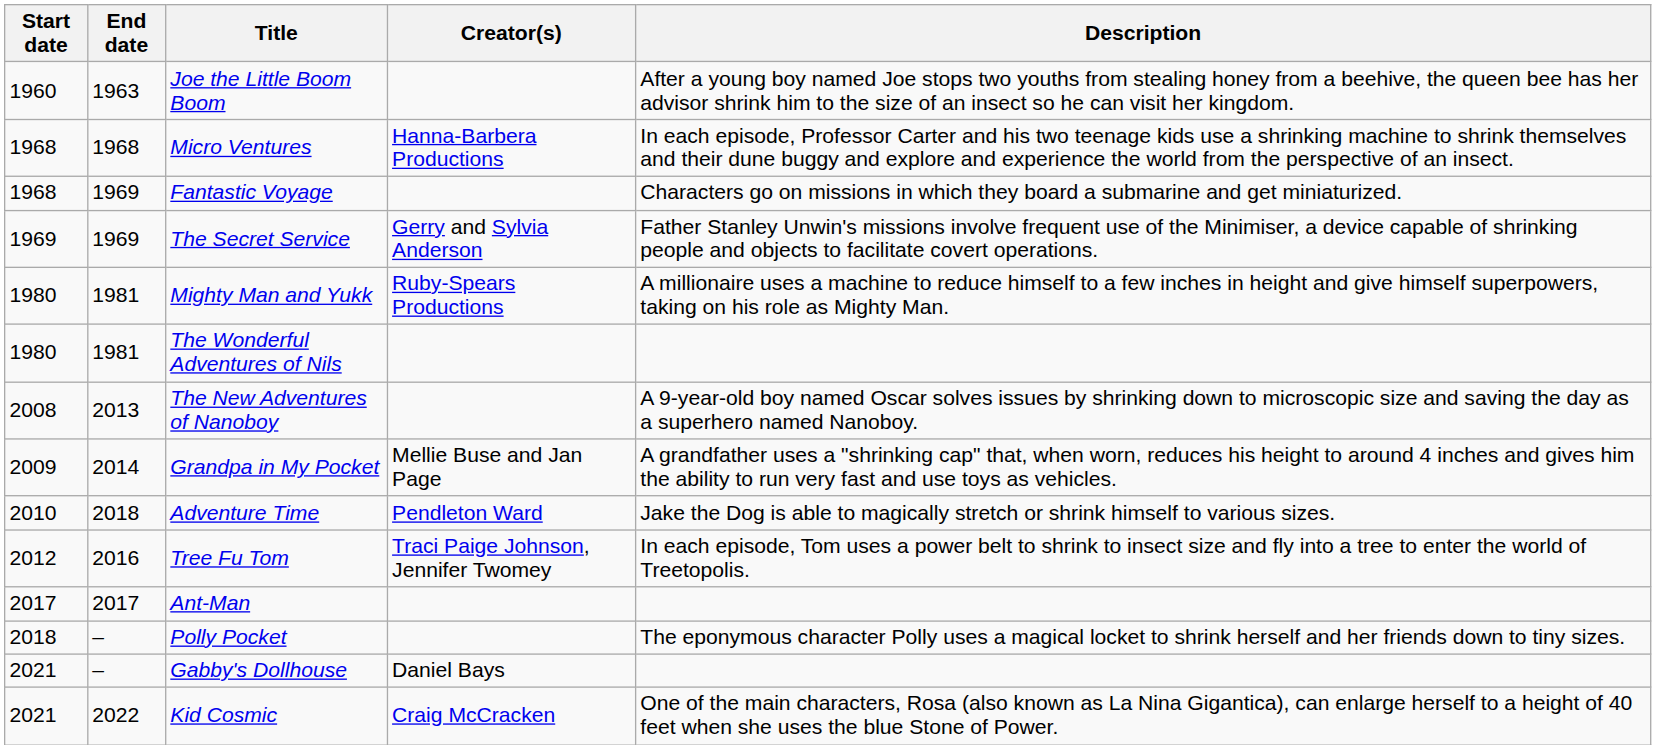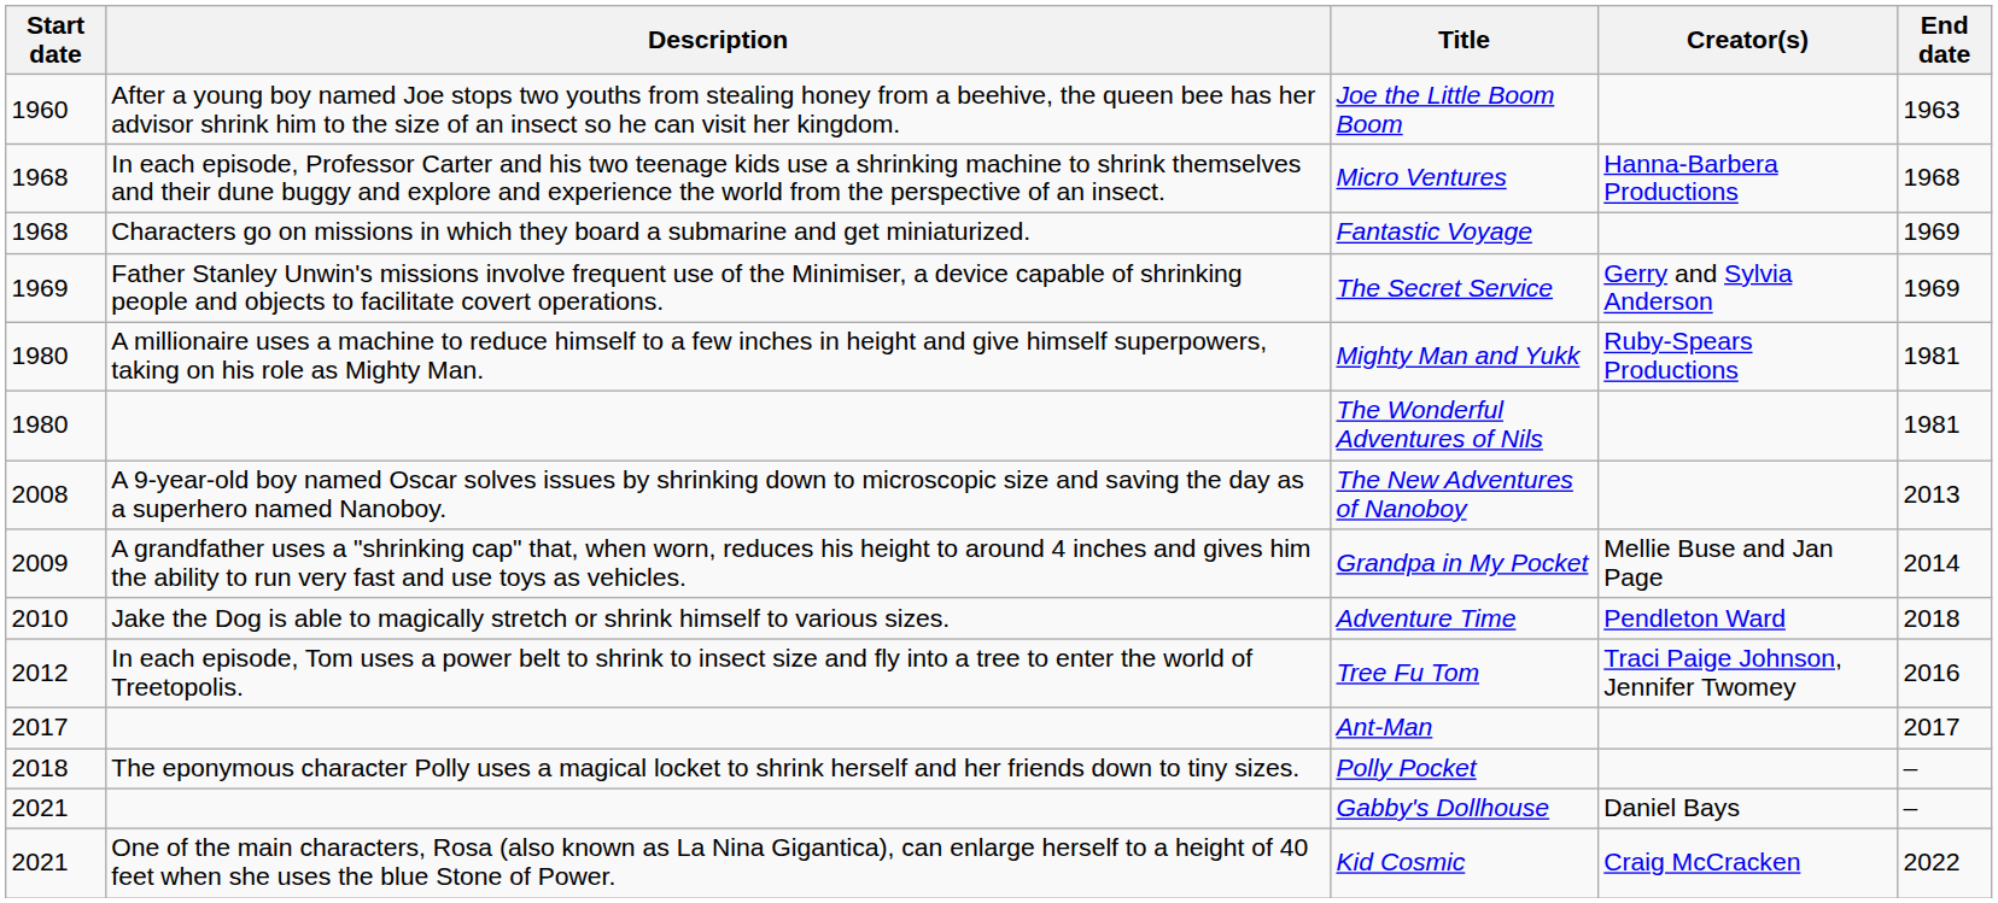 <table class="wikitable">
 <tr>
 <th>Start date</th>
-<th>End date</th>
+<th>Description</th>
 <th>Title</th>
 <th>Creator(s)</th>
-<th>Description</th>
+<th>End date</th>
 </tr>
 <tr>
 <td>1960</td>
-<td>1963</td>
+<td>After a young boy named Joe stops two youths from stealing honey from a beehive, the queen bee has her advisor shrink him to the size of an insect so he can visit her kingdom.</td>
 <td><em><a href='#'>Joe the Little Boom Boom</a></em></td>
 <td></td>
-<td>After a young boy named Joe stops two youths from stealing honey from a beehive, the queen bee has her advisor shrink him to the size of an insect so he can visit her kingdom.</td>
+<td>1963</td>
 </tr>
 <tr>
 <td>1968</td>
-<td>1968</td>
+<td>In each episode, Professor Carter and his two teenage kids use a shrinking machine to shrink themselves and their dune buggy and explore and experience the world from the perspective of an insect.</td>
 <td><em><a href='#'>Micro Ventures</a></em></td>
 <td><a href='#'>Hanna-Barbera Productions</a></td>
-<td>In each episode, Professor Carter and his two teenage kids use a shrinking machine to shrink themselves and their dune buggy and explore and experience the world from the perspective of an insect.</td>
+<td>1968</td>
 </tr>
 <tr>
 <td>1968</td>
-<td>1969</td>
+<td>Characters go on missions in which they board a submarine and get miniaturized.</td>
 <td><em><a href='#'>Fantastic Voyage</a></em></td>
 <td></td>
-<td>Characters go on missions in which they board a submarine and get miniaturized.</td>
+<td>1969</td>
 </tr>
 <tr>
 <td>1969</td>
-<td>1969</td>
+<td>Father Stanley Unwin's missions involve frequent use of the Minimiser, a device capable of shrinking people and objects to facilitate covert operations.</td>
 <td><em><a href='#'>The Secret Service</a></em></td>
 <td><a href='#'>Gerry</a> and <a href='#'>Sylvia Anderson</a></td>
-<td>Father Stanley Unwin's missions involve frequent use of the Minimiser, a device capable of shrinking people and objects to facilitate covert operations.</td>
+<td>1969</td>
 </tr>
 <tr>
 <td>1980</td>
-<td>1981</td>
+<td>A millionaire uses a machine to reduce himself to a few inches in height and give himself superpowers, taking on his role as Mighty Man.</td>
 <td><em><a href='#'>Mighty Man and Yukk</a></em></td>
 <td><a href='#'>Ruby-Spears Productions</a></td>
-<td>A millionaire uses a machine to reduce himself to a few inches in height and give himself superpowers, taking on his role as Mighty Man.</td>
+<td>1981</td>
 </tr>
 <tr>
 <td>1980</td>
-<td>1981</td>
+<td></td>
 <td><em><a href='#'>The Wonderful Adventures of Nils</a></em></td>
 <td></td>
-<td></td>
+<td>1981</td>
 </tr>
 <tr>
 <td>2008</td>
-<td>2013</td>
+<td>A 9-year-old boy named Oscar solves issues by shrinking down to microscopic size and saving the day as a superhero named Nanoboy.</td>
 <td><em><a href='#'>The New Adventures of Nanoboy</a></em></td>
 <td></td>
-<td>A 9-year-old boy named Oscar solves issues by shrinking down to microscopic size and saving the day as a superhero named Nanoboy.</td>
+<td>2013</td>
 </tr>
 <tr>
 <td>2009</td>
-<td>2014</td>
+<td>A grandfather uses a "shrinking cap" that, when worn, reduces his height to around 4 inches and gives him the ability to run very fast and use toys as vehicles.</td>
 <td><em><a href='#'>Grandpa in My Pocket</a></em></td>
 <td>Mellie Buse and Jan Page</td>
-<td>A grandfather uses a "shrinking cap" that, when worn, reduces his height to around 4 inches and gives him the ability to run very fast and use toys as vehicles.</td>
+<td>2014</td>
 </tr>
 <tr>
 <td>2010</td>
-<td>2018</td>
+<td>Jake the Dog is able to magically stretch or shrink himself to various sizes.</td>
 <td><em><a href='#'>Adventure Time</a></em></td>
 <td><a href='#'>Pendleton Ward</a></td>
-<td>Jake the Dog is able to magically stretch or shrink himself to various sizes.</td>
+<td>2018</td>
 </tr>
 <tr>
 <td>2012</td>
-<td>2016</td>
+<td>In each episode, Tom uses a power belt to shrink to insect size and fly into a tree to enter the world of Treetopolis.</td>
 <td><em><a href='#'>Tree Fu Tom</a></em></td>
 <td><a href='#'>Traci Paige Johnson</a>, Jennifer Twomey</td>
-<td>In each episode, Tom uses a power belt to shrink to insect size and fly into a tree to enter the world of Treetopolis.</td>
+<td>2016</td>
 </tr>
 <tr>
 <td>2017</td>
-<td>2017</td>
+<td></td>
 <td><em><a href='#'>Ant-Man</a></em></td>
 <td></td>
-<td></td>
+<td>2017</td>
 </tr>
 <tr>
 <td>2018</td>
-<td>–</td>
+<td>The eponymous character Polly uses a magical locket to shrink herself and her friends down to tiny sizes.</td>
 <td><em><a href='#'>Polly Pocket</a></em></td>
 <td></td>
-<td>The eponymous character Polly uses a magical locket to shrink herself and her friends down to tiny sizes.</td>
+<td>–</td>
 </tr>
 <tr>
 <td>2021</td>
-<td>–</td>
+<td></td>
 <td><em><a href='#'>Gabby's Dollhouse</a></em></td>
 <td>Daniel Bays</td>
-<td></td>
+<td>–</td>
 </tr>
 <tr>
 <td>2021</td>
-<td>2022</td>
+<td>One of the main characters, Rosa (also known as La Nina Gigantica), can enlarge herself to a height of 40 feet when she uses the blue Stone of Power.</td>
 <td><em><a href='#'>Kid Cosmic</a></em></td>
 <td><a href='#'>Craig McCracken</a></td>
-<td>One of the main characters, Rosa (also known as La Nina Gigantica), can enlarge herself to a height of 40 feet when she uses the blue Stone of Power.</td>
+<td>2022</td>
 </tr>
 </table>
